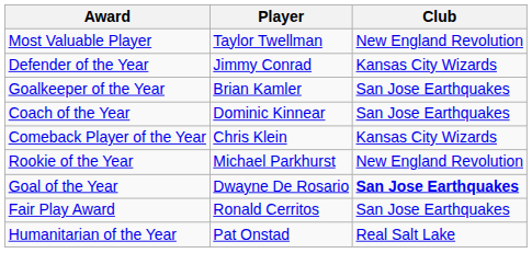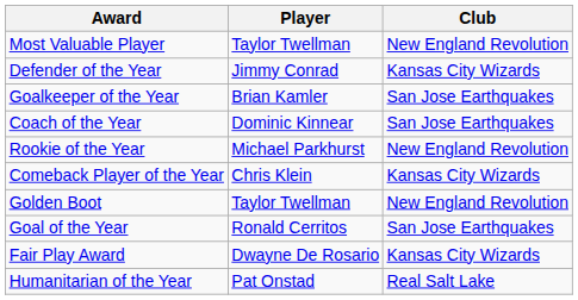 <table class="wikitable" style="font-size:100%">
 <tr>
 <th>Award</th>
 <th>Player</th>
 <th>Club</th>
 </tr>
 <tr>
 <td><a href='#'>Most Valuable Player</a></td>
 <td> <a href='#'>Taylor Twellman</a></td>
 <td><a href='#'>New England Revolution</a></td>
 </tr>
 <tr>
 <td><a href='#'>Defender of the Year</a></td>
 <td> <a href='#'>Jimmy Conrad</a></td>
 <td><a href='#'>Kansas City Wizards</a></td>
 </tr>
 <tr>
 <td><a href='#'>Goalkeeper of the Year</a></td>
 <td> <a href='#'>Brian Kamler</a></td>
 <td><a href='#'>San Jose Earthquakes</a></td>
 </tr>
 <tr>
 <td><a href='#'>Coach of the Year</a></td>
 <td> <a href='#'>Dominic Kinnear</a></td>
 <td><a href='#'>San Jose Earthquakes</a></td>
 </tr>
 <tr>
+<td><a href='#'>Rookie of the Year</a></td>
+<td> <a href='#'>Michael Parkhurst</a></td>
+<td><a href='#'>New England Revolution</a></td>
+</tr>
+<tr>
 <td><a href='#'>Comeback Player of the Year</a></td>
 <td> <a href='#'>Chris Klein</a></td>
 <td><a href='#'>Kansas City Wizards</a></td>
 </tr>
 <tr>
-<td><a href='#'>Rookie of the Year</a></td>
-<td> <a href='#'>Michael Parkhurst</a></td>
+<td><a href='#'>Golden Boot</a></td>
+<td> <a href='#'>Taylor Twellman</a></td>
 <td><a href='#'>New England Revolution</a></td>
 </tr>
 <tr>
 <td><a href='#'>Goal of the Year</a></td>
-<td> <a href='#'>Dwayne De Rosario</a></td>
-<td><strong><a href='#'>San Jose Earthquakes</a></strong></td>
+<td> <a href='#'>Ronald Cerritos</a></td>
+<td><a href='#'>San Jose Earthquakes</a></td>
 </tr>
 <tr>
 <td><a href='#'>Fair Play Award</a></td>
-<td> <a href='#'>Ronald Cerritos</a></td>
-<td><a href='#'>San Jose Earthquakes</a></td>
+<td> <a href='#'>Dwayne De Rosario</a></td>
+<td><a href='#'>Kansas City Wizards</a></td>
 </tr>
 <tr>
 <td><a href='#'>Humanitarian of the Year</a></td>
 <td> <a href='#'>Pat Onstad</a></td>
 <td><a href='#'>Real Salt Lake</a></td>
 </tr>
 </table>
